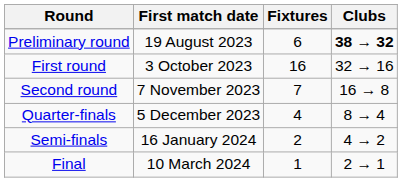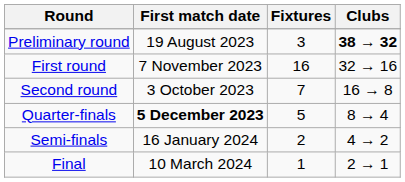 <table class="wikitable" style="text-align: center">
 <tr>
 <th>Round</th>
 <th>First match date</th>
 <th>Fixtures</th>
 <th>Clubs</th>
 </tr>
 <tr>
 </tr>
 <tr>
 <td><a href='#'>Preliminary round</a></td>
 <td>19 August 2023</td>
-<td>6</td>
+<td>3</td>
 <td><strong>38 → 32</strong></td>
 </tr>
 <tr>
 <td><a href='#'>First round</a></td>
-<td>3 October 2023</td>
+<td>7 November 2023</td>
 <td>16</td>
 <td>32 → 16</td>
 </tr>
 <tr>
 <td><a href='#'>Second round</a></td>
-<td>7 November 2023</td>
+<td>3 October 2023</td>
 <td>7</td>
 <td>16 → 8</td>
 </tr>
 <tr>
 <td><a href='#'>Quarter-finals</a></td>
-<td>5 December 2023</td>
-<td>4</td>
+<td><strong>5 December 2023</strong></td>
+<td>5</td>
 <td>8 → 4</td>
 </tr>
 <tr>
 <td><a href='#'>Semi-finals</a></td>
 <td>16 January 2024</td>
 <td>2</td>
 <td>4 → 2</td>
 </tr>
 <tr>
 <td><a href='#'>Final</a></td>
 <td>10 March 2024</td>
 <td>1</td>
 <td>2 → 1</td>
 </tr>
 </table>
